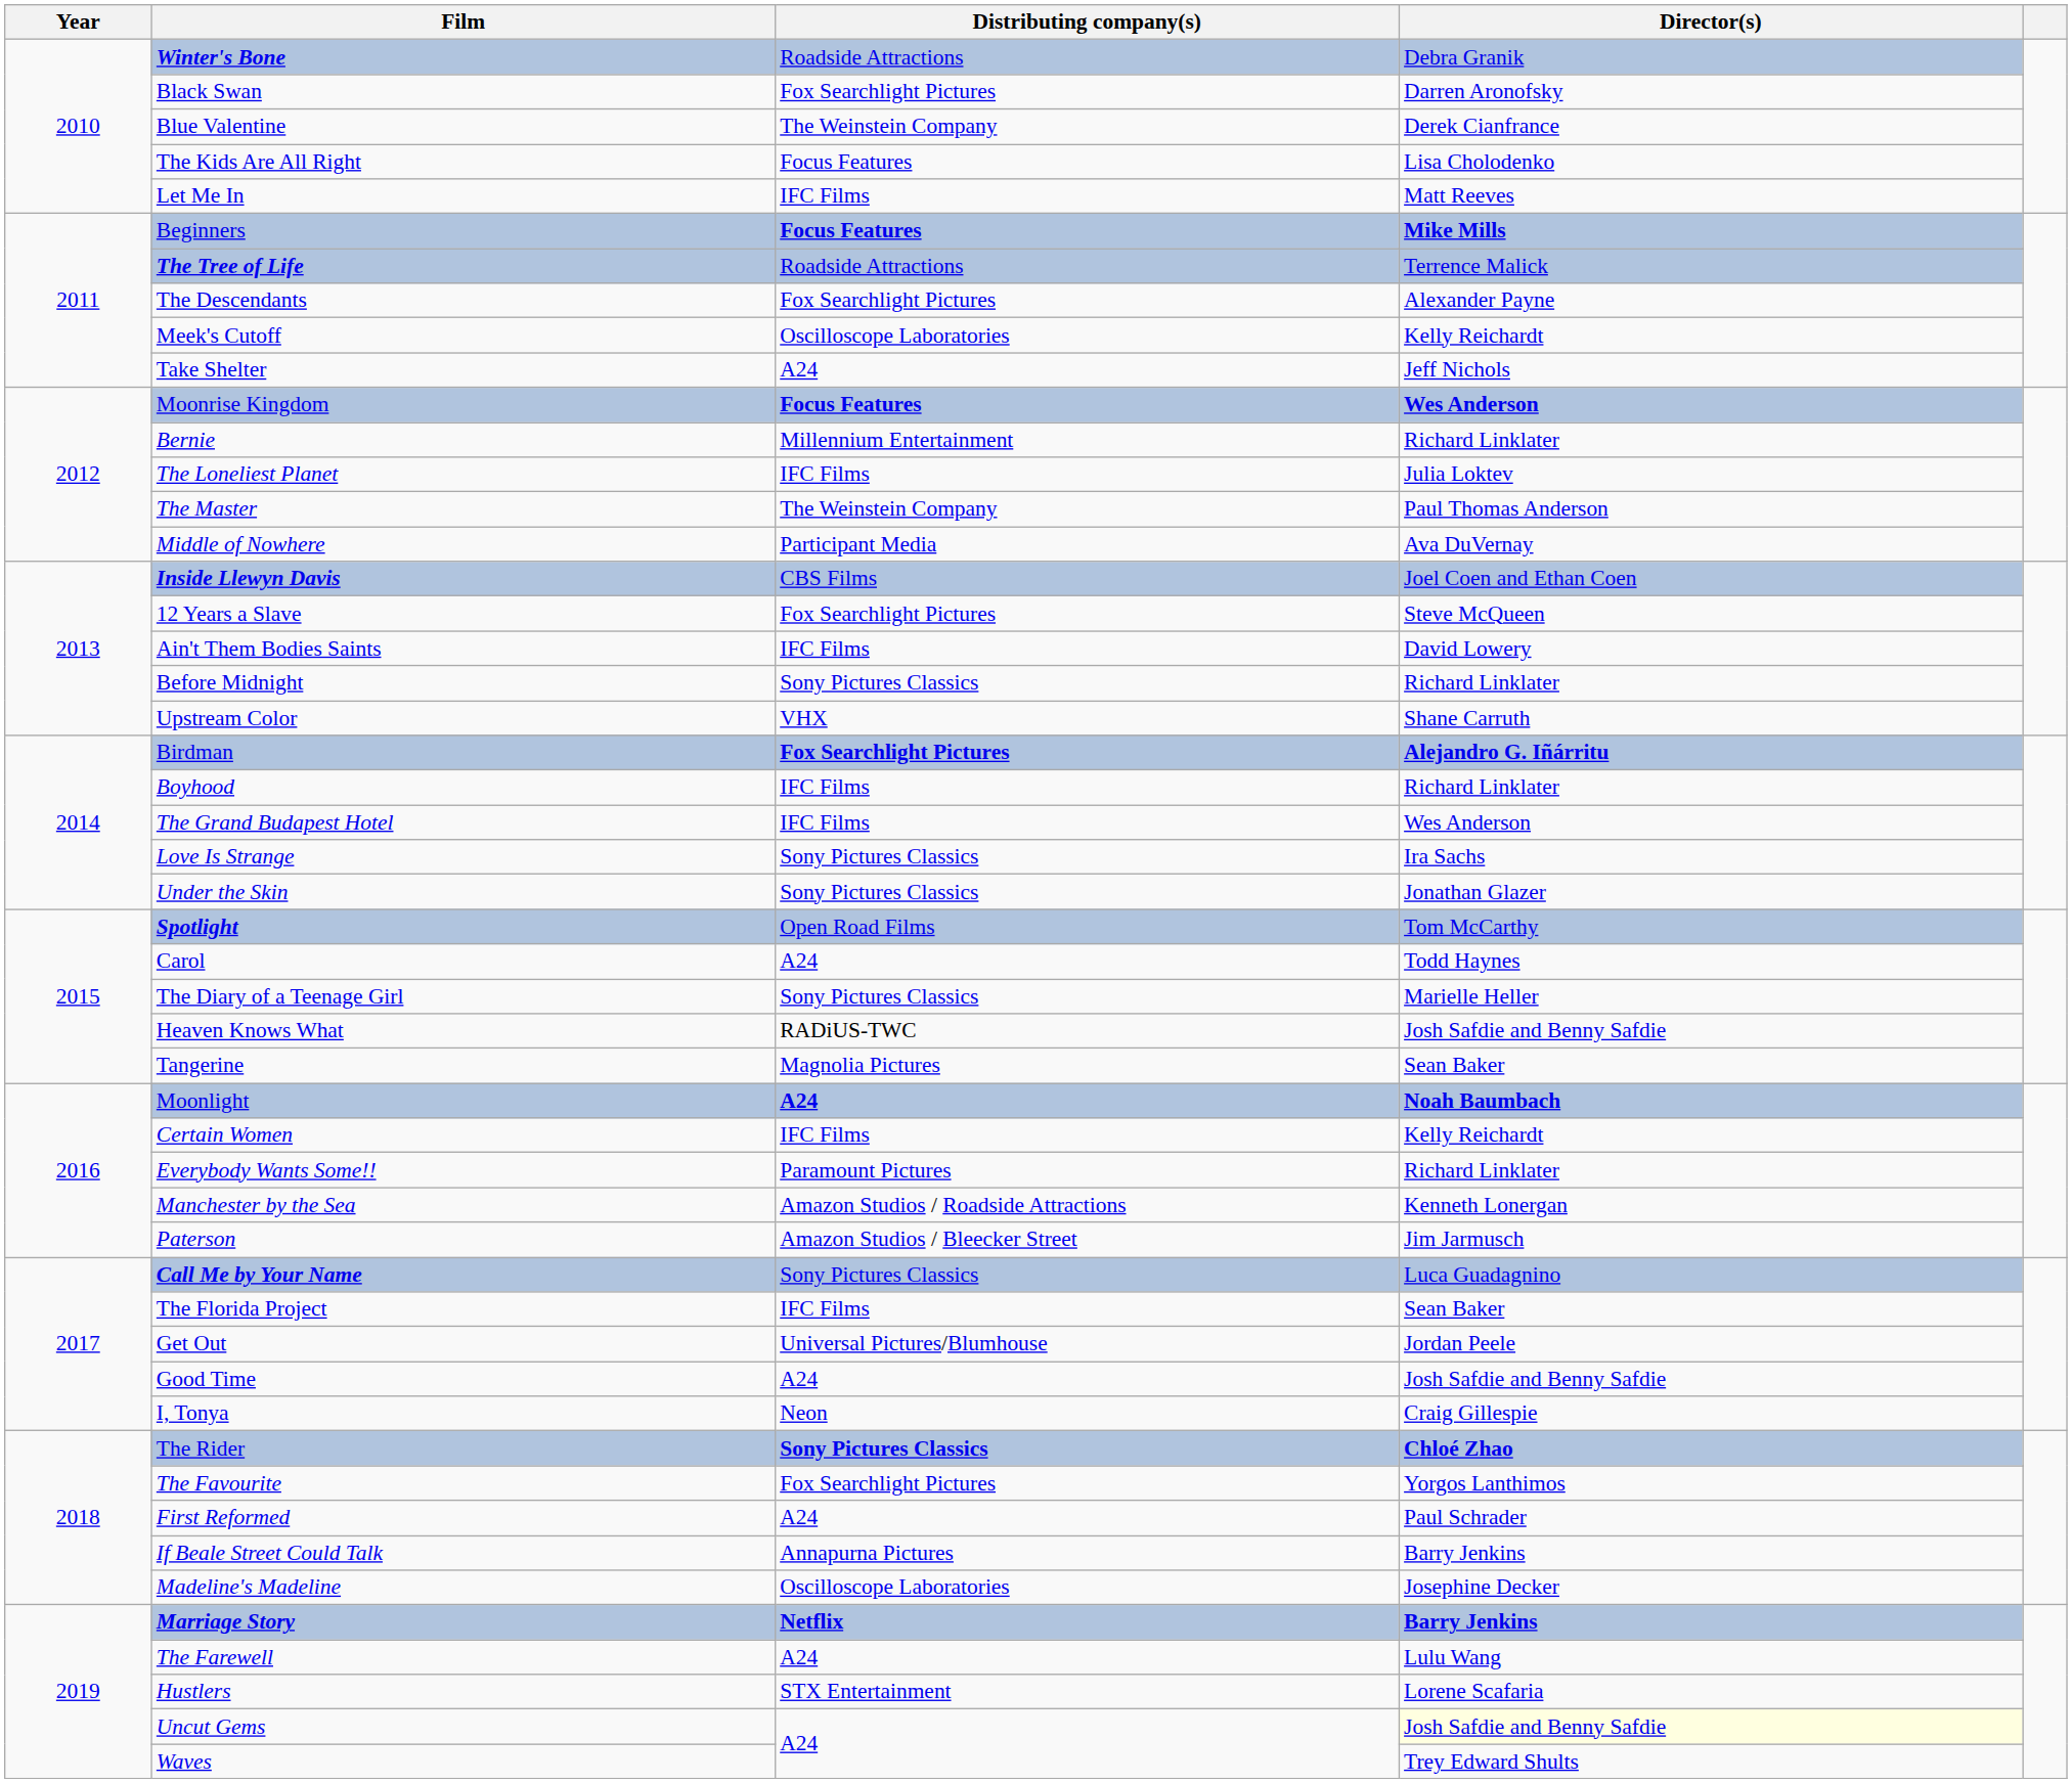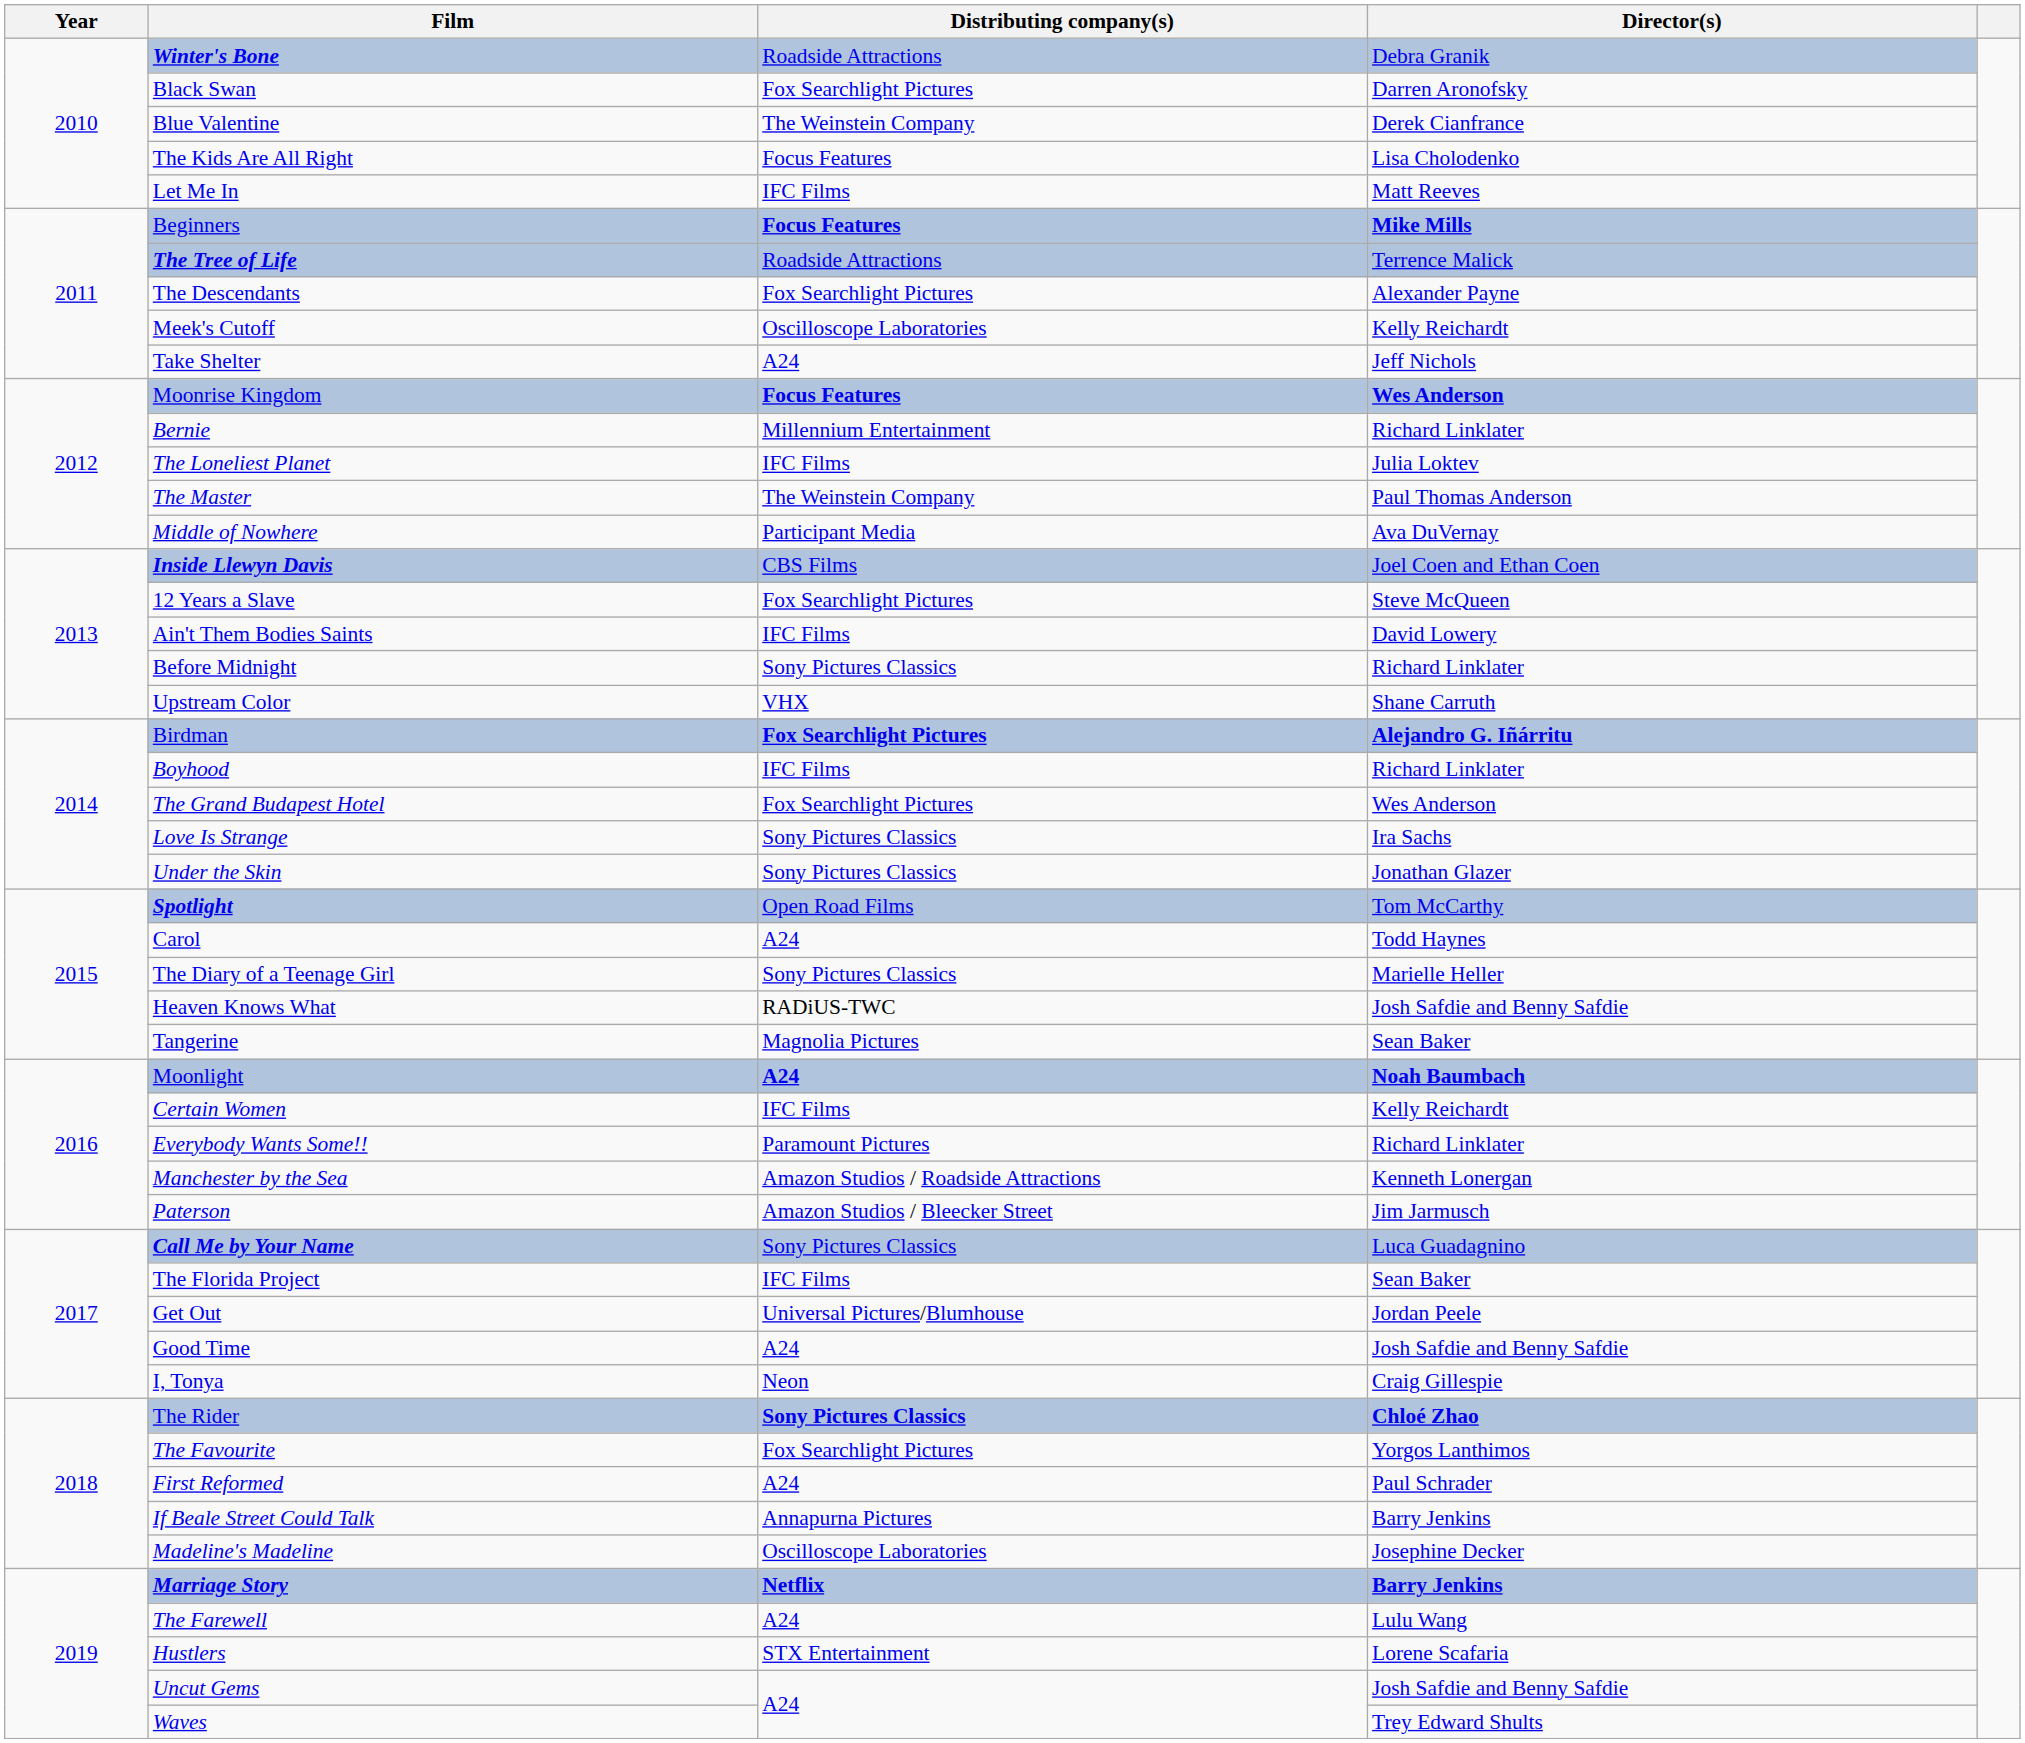 <table class="wikitable" width="95%" cellpadding="5">
 <tr>
 <th width="100"><strong>Year</strong></th>
 <th width="450"><strong>Film</strong></th>
 <th width="450"><strong>Distributing company(s)</strong></th>
 <th width="450"><strong>Director(s)</strong></th>
 <th width="25"><strong></strong></th>
 </tr>
 <tr>
 <td rowspan="5" style="text-align:center;"><a href='#'>2010</a></td>
 <td style="background:#B0C4DE"><strong><em><a href='#'>Winter's Bone</a><em> <strong></td>
 <td style="background:#B0C4DE"></strong><a href='#'>Roadside Attractions</a><strong></td>
 <td style="background:#B0C4DE"></strong><a href='#'>Debra Granik</a><strong></td>
 <td rowspan="5" style="text-align:center;"></td>
 </tr>
 <tr>
 <td></em><a href='#'>Black Swan</a><em></td>
 <td><a href='#'>Fox Searchlight Pictures</a></td>
 <td><a href='#'>Darren Aronofsky</a></td>
 </tr>
 <tr>
 <td></em><a href='#'>Blue Valentine</a><em></td>
 <td><a href='#'>The Weinstein Company</a></td>
 <td><a href='#'>Derek Cianfrance</a></td>
 </tr>
 <tr>
 <td></em><a href='#'>The Kids Are All Right</a><em></td>
 <td><a href='#'>Focus Features</a></td>
 <td><a href='#'>Lisa Cholodenko</a></td>
 </tr>
 <tr>
 <td></em><a href='#'>Let Me In</a><em></td>
 <td><a href='#'>IFC Films</a></td>
 <td><a href='#'>Matt Reeves</a></td>
 </tr>
 <tr>
 <td rowspan="5" style="text-align:center;"><a href='#'>2011</a></td>
 <td style="background:#B0C4DE"></em></strong><a href='#'>Beginners</a></em> </strong></td>
 <td style="background:#B0C4DE"><strong><a href='#'>Focus Features</a></strong></td>
 <td style="background:#B0C4DE"><strong><a href='#'>Mike Mills</a></strong></td>
 <td rowspan="5" style="text-align:center;"></td>
 </tr>
 <tr>
 <td style="background:#B0C4DE"><strong><em><a href='#'>The Tree of Life</a><em> <strong></td>
 <td style="background:#B0C4DE"></strong><a href='#'>Roadside Attractions</a><strong></td>
 <td style="background:#B0C4DE"></strong><a href='#'>Terrence Malick</a><strong></td>
 </tr>
 <tr>
 <td></em><a href='#'>The Descendants</a><em></td>
 <td><a href='#'>Fox Searchlight Pictures</a></td>
 <td><a href='#'>Alexander Payne</a></td>
 </tr>
 <tr>
 <td></em><a href='#'>Meek's Cutoff</a><em></td>
 <td><a href='#'>Oscilloscope Laboratories</a></td>
 <td><a href='#'>Kelly Reichardt</a></td>
 </tr>
 <tr>
 <td></em><a href='#'>Take Shelter</a><em></td>
 <td><a href='#'>A24</a></td>
 <td><a href='#'>Jeff Nichols</a></td>
 </tr>
 <tr>
 <td rowspan="5" style="text-align:center;"><a href='#'>2012</a></td>
 <td style="background:#B0C4DE"></em></strong><a href='#'>Moonrise Kingdom</a></em> </strong></td>
 <td style="background:#B0C4DE"><strong><a href='#'>Focus Features</a></strong></td>
 <td style="background:#B0C4DE"><strong><a href='#'>Wes Anderson</a></strong></td>
 <td rowspan="5" style="text-align:center;"><br></td>
 </tr>
 <tr>
 <td><em><a href='#'>Bernie</a></em></td>
 <td><a href='#'>Millennium Entertainment</a></td>
 <td><a href='#'>Richard Linklater</a></td>
 </tr>
 <tr>
 <td><em><a href='#'>The Loneliest Planet</a></em></td>
 <td><a href='#'>IFC Films</a></td>
 <td><a href='#'>Julia Loktev</a></td>
 </tr>
 <tr>
 <td><em><a href='#'>The Master</a></em></td>
 <td><a href='#'>The Weinstein Company</a></td>
 <td><a href='#'>Paul Thomas Anderson</a></td>
 </tr>
 <tr>
 <td><em><a href='#'>Middle of Nowhere</a></em></td>
 <td><a href='#'>Participant Media</a></td>
 <td><a href='#'>Ava DuVernay</a></td>
 </tr>
 <tr>
 <td rowspan="5" style="text-align:center;"><a href='#'>2013</a></td>
 <td style="background:#B0C4DE"><strong><em><a href='#'>Inside Llewyn Davis</a><em> <strong></td>
 <td style="background:#B0C4DE"></strong><a href='#'>CBS Films</a><strong></td>
 <td style="background:#B0C4DE"></strong><a href='#'>Joel Coen and Ethan Coen</a><strong></td>
 <td rowspan="5" style="text-align:center;"></td>
 </tr>
 <tr>
 <td></em><a href='#'>12 Years a Slave</a><em></td>
 <td><a href='#'>Fox Searchlight Pictures</a></td>
 <td><a href='#'>Steve McQueen</a></td>
 </tr>
 <tr>
 <td></em><a href='#'>Ain't Them Bodies Saints</a><em></td>
 <td><a href='#'>IFC Films</a></td>
 <td><a href='#'>David Lowery</a></td>
 </tr>
 <tr>
 <td></em><a href='#'>Before Midnight</a><em></td>
 <td><a href='#'>Sony Pictures Classics</a></td>
 <td><a href='#'>Richard Linklater</a></td>
 </tr>
 <tr>
 <td></em><a href='#'>Upstream Color</a><em></td>
 <td><a href='#'>VHX</a></td>
 <td><a href='#'>Shane Carruth</a></td>
 </tr>
 <tr>
 <td rowspan="5" style="text-align:center;"><a href='#'>2014</a></td>
 <td style="background:#B0C4DE"></em></strong><a href='#'>Birdman</a></em> </strong></td>
 <td style="background:#B0C4DE"><strong><a href='#'>Fox Searchlight Pictures</a></strong></td>
 <td style="background:#B0C4DE"><strong><a href='#'>Alejandro G. Iñárritu</a></strong></td>
 <td rowspan="5" style="text-align:center;"></td>
 </tr>
 <tr>
 <td><em><a href='#'>Boyhood</a></em></td>
 <td><a href='#'>IFC Films</a></td>
 <td><a href='#'>Richard Linklater</a></td>
 </tr>
 <tr>
 <td><em><a href='#'>The Grand Budapest Hotel</a></em></td>
-<td><a href='#'>IFC Films</a></td>
+<td><a href='#'>Fox Searchlight Pictures</a></td>
 <td><a href='#'>Wes Anderson</a></td>
 </tr>
 <tr>
 <td><em><a href='#'>Love Is Strange</a></em></td>
 <td><a href='#'>Sony Pictures Classics</a></td>
 <td><a href='#'>Ira Sachs</a></td>
 </tr>
 <tr>
 <td><em><a href='#'>Under the Skin</a></em></td>
 <td><a href='#'>Sony Pictures Classics</a></td>
 <td><a href='#'>Jonathan Glazer</a></td>
 </tr>
 <tr>
 <td rowspan="5" style="text-align:center;"><a href='#'>2015</a></td>
 <td style="background:#B0C4DE"><strong><em><a href='#'>Spotlight</a><em> <strong></td>
 <td style="background:#B0C4DE"></strong><a href='#'>Open Road Films</a><strong></td>
 <td style="background:#B0C4DE"></strong><a href='#'>Tom McCarthy</a><strong></td>
 <td rowspan="5" style="text-align:center;"></td>
 </tr>
 <tr>
 <td></em><a href='#'>Carol</a><em></td>
 <td><a href='#'>A24</a></td>
 <td><a href='#'>Todd Haynes</a></td>
 </tr>
 <tr>
 <td></em><a href='#'>The Diary of a Teenage Girl</a><em></td>
 <td><a href='#'>Sony Pictures Classics</a></td>
 <td><a href='#'>Marielle Heller</a></td>
 </tr>
 <tr>
 <td></em><a href='#'>Heaven Knows What</a><em></td>
 <td>RADiUS-TWC</td>
 <td><a href='#'>Josh Safdie and Benny Safdie</a></td>
 </tr>
 <tr>
 <td></em><a href='#'>Tangerine</a><em></td>
 <td><a href='#'>Magnolia Pictures</a></td>
 <td><a href='#'>Sean Baker</a></td>
 </tr>
 <tr>
 <td rowspan="5" style="text-align:center;"><a href='#'>2016</a></td>
 <td style="background:#B0C4DE"></em></strong><a href='#'>Moonlight</a></em> </strong></td>
 <td style="background:#B0C4DE"><strong><a href='#'>A24</a></strong></td>
 <td style="background:#B0C4DE"><strong><a href='#'>Noah Baumbach</a></strong></td>
 <td rowspan="5" style="text-align:center;"></td>
 </tr>
 <tr>
 <td><em><a href='#'>Certain Women</a></em></td>
 <td><a href='#'>IFC Films</a></td>
 <td><a href='#'>Kelly Reichardt</a></td>
 </tr>
 <tr>
 <td><em><a href='#'>Everybody Wants Some!!</a></em></td>
 <td><a href='#'>Paramount Pictures</a></td>
 <td><a href='#'>Richard Linklater</a></td>
 </tr>
 <tr>
 <td><em><a href='#'>Manchester by the Sea</a></em></td>
 <td><a href='#'>Amazon Studios</a> / <a href='#'>Roadside Attractions</a></td>
 <td><a href='#'>Kenneth Lonergan</a></td>
 </tr>
 <tr>
 <td><em><a href='#'>Paterson</a></em></td>
 <td><a href='#'>Amazon Studios</a> / <a href='#'>Bleecker Street</a></td>
 <td><a href='#'>Jim Jarmusch</a></td>
 </tr>
 <tr>
 <td rowspan="5" style="text-align:center;"><a href='#'>2017</a></td>
 <td style="background:#B0C4DE"><strong><em><a href='#'>Call Me by Your Name</a><em> <strong></td>
 <td style="background:#B0C4DE"></strong><a href='#'>Sony Pictures Classics</a><strong></td>
 <td style="background:#B0C4DE"></strong><a href='#'>Luca Guadagnino</a><strong></td>
 <td rowspan="5" style="text-align:center;"></td>
 </tr>
 <tr>
 <td></em><a href='#'>The Florida Project</a><em></td>
 <td><a href='#'>IFC Films</a></td>
 <td><a href='#'>Sean Baker</a></td>
 </tr>
 <tr>
 <td></em><a href='#'>Get Out</a><em></td>
 <td><a href='#'>Universal Pictures</a>/<a href='#'>Blumhouse</a></td>
 <td><a href='#'>Jordan Peele</a></td>
 </tr>
 <tr>
 <td></em><a href='#'>Good Time</a><em></td>
 <td><a href='#'>A24</a></td>
 <td><a href='#'>Josh Safdie and Benny Safdie</a></td>
 </tr>
 <tr>
 <td></em><a href='#'>I, Tonya</a><em></td>
 <td><a href='#'>Neon</a></td>
 <td><a href='#'>Craig Gillespie</a></td>
 </tr>
 <tr>
 <td rowspan="5" style="text-align:center;"><a href='#'>2018</a></td>
 <td style="background:#B0C4DE"></em></strong><a href='#'>The Rider</a></em> </strong></td>
 <td style="background:#B0C4DE"><strong><a href='#'>Sony Pictures Classics</a></strong></td>
 <td style="background:#B0C4DE"><strong><a href='#'>Chloé Zhao</a></strong></td>
 <td rowspan="5" style="text-align:center;"></td>
 </tr>
 <tr>
 <td><em><a href='#'>The Favourite</a></em></td>
 <td><a href='#'>Fox Searchlight Pictures</a></td>
 <td><a href='#'>Yorgos Lanthimos</a></td>
 </tr>
 <tr>
 <td><em><a href='#'>First Reformed</a></em></td>
 <td><a href='#'>A24</a></td>
 <td><a href='#'>Paul Schrader</a></td>
 </tr>
 <tr>
 <td><em><a href='#'>If Beale Street Could Talk</a></em></td>
 <td><a href='#'>Annapurna Pictures</a></td>
 <td><a href='#'>Barry Jenkins</a></td>
 </tr>
 <tr>
 <td><em><a href='#'>Madeline's Madeline</a></em></td>
 <td><a href='#'>Oscilloscope Laboratories</a></td>
 <td><a href='#'>Josephine Decker</a></td>
 </tr>
 <tr>
 <td rowspan="5" style="text-align:center;"><a href='#'>2019</a></td>
 <td style="background:#B0C4DE"><strong><em><a href='#'>Marriage Story</a></em></strong></td>
 <td style="background:#B0C4DE"><strong><a href='#'>Netflix</a></strong></td>
 <td style="background:#B0C4DE"><strong><a href='#'>Barry Jenkins</a></strong></td>
 <td rowspan="5" style="text-align:center;"></td>
 </tr>
 <tr>
 <td><em><a href='#'>The Farewell</a></em></td>
 <td><a href='#'>A24</a></td>
 <td><a href='#'>Lulu Wang</a></td>
 </tr>
 <tr>
 <td><em><a href='#'>Hustlers</a></em></td>
 <td><a href='#'>STX Entertainment</a></td>
 <td><a href='#'>Lorene Scafaria</a></td>
 </tr>
 <tr>
 <td><em><a href='#'>Uncut Gems</a></em></td>
 <td rowspan="2"><a href='#'>A24</a></td>
-<td style="background: lightyellow;"><a href='#'>Josh Safdie and Benny Safdie</a></td>
+<td><a href='#'>Josh Safdie and Benny Safdie</a></td>
 </tr>
 <tr>
 <td><em><a href='#'>Waves</a></em></td>
 <td><a href='#'>Trey Edward Shults</a></td>
 </tr>
 </table>
